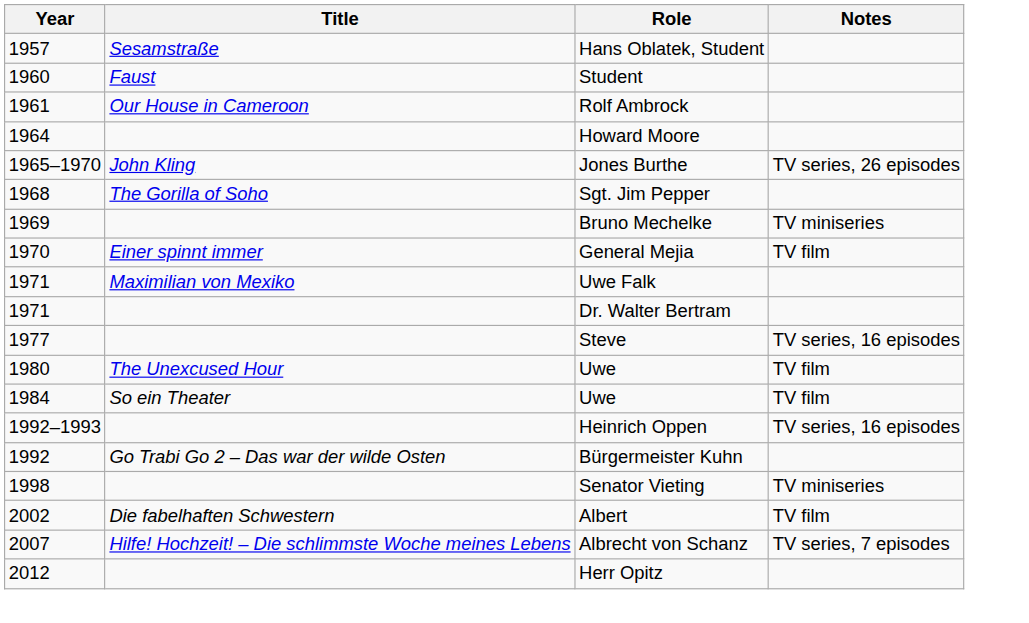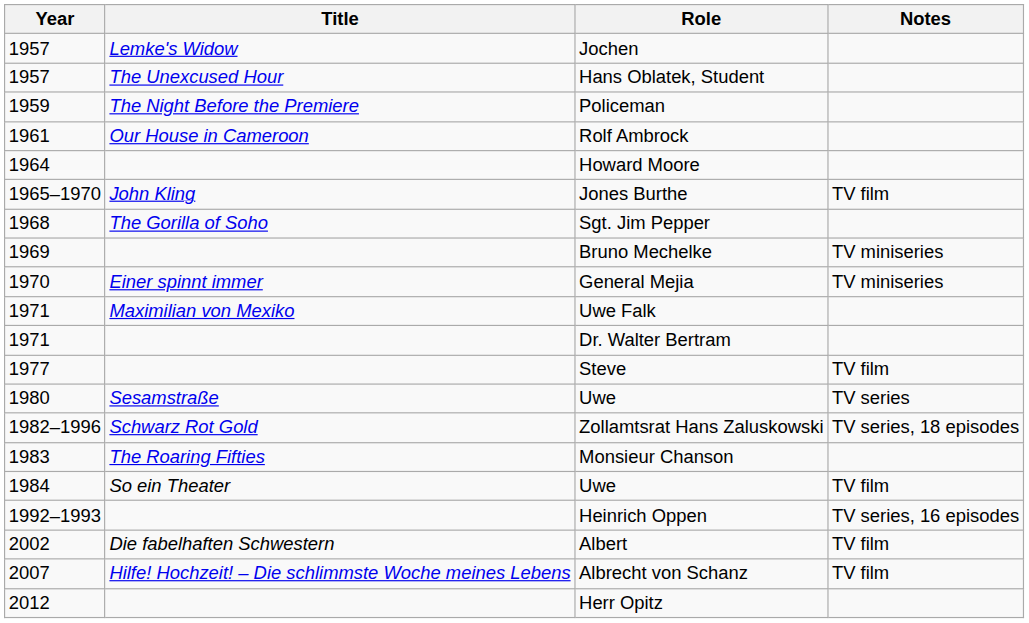 <table class="wikitable">
 <tr>
 <th>Year</th>
 <th>Title</th>
 <th>Role</th>
 <th>Notes</th>
 </tr>
 <tr>
 <td>1957</td>
-<td><em><a href='#'>Sesamstraße</a></em></td>
+<td><em><a href='#'>Lemke's Widow</a></em></td>
+<td>Jochen</td>
+<td></td>
+</tr>
+<tr>
+<td>1957</td>
+<td><em><a href='#'>The Unexcused Hour</a></em></td>
 <td>Hans Oblatek, Student</td>
 <td></td>
 </tr>
 <tr>
-<td>1960</td>
-<td><em><a href='#'>Faust</a></em></td>
-<td>Student</td>
+<td>1959</td>
+<td><em><a href='#'>The Night Before the Premiere</a></em></td>
+<td>Policeman</td>
 <td></td>
 </tr>
 <tr>
 <td>1961</td>
 <td><em><a href='#'>Our House in Cameroon</a></em></td>
 <td>Rolf Ambrock</td>
 <td></td>
 </tr>
 <tr>
 <td>1964</td>
 <td><em></em></td>
 <td>Howard Moore</td>
 <td></td>
 </tr>
 <tr>
 <td>1965–1970</td>
 <td><em><a href='#'>John Kling</a></em></td>
 <td>Jones Burthe</td>
-<td>TV series, 26 episodes</td>
+<td>TV film</td>
 </tr>
 <tr>
 <td>1968</td>
 <td><em><a href='#'>The Gorilla of Soho</a></em></td>
 <td>Sgt. Jim Pepper</td>
 <td></td>
 </tr>
 <tr>
 <td>1969</td>
 <td><em></em></td>
 <td>Bruno Mechelke</td>
 <td>TV miniseries</td>
 </tr>
 <tr>
 <td>1970</td>
 <td><em><a href='#'>Einer spinnt immer</a></em></td>
 <td>General Mejia</td>
-<td>TV film</td>
+<td>TV miniseries</td>
 </tr>
 <tr>
 <td>1971</td>
 <td><em><a href='#'>Maximilian von Mexiko</a></em></td>
 <td>Uwe Falk</td>
 <td></td>
 </tr>
 <tr>
 <td>1971</td>
 <td><em></em></td>
 <td>Dr. Walter Bertram</td>
 <td></td>
 </tr>
 <tr>
 <td>1977</td>
 <td><em></em></td>
 <td>Steve</td>
-<td>TV series, 16 episodes</td>
+<td>TV film</td>
 </tr>
 <tr>
 <td>1980</td>
-<td><em><a href='#'>The Unexcused Hour</a></em></td>
+<td><em><a href='#'>Sesamstraße</a></em></td>
 <td>Uwe</td>
-<td>TV film</td>
+<td>TV series</td>
+</tr>
+<tr>
+<td>1982–1996</td>
+<td><em><a href='#'>Schwarz Rot Gold</a></em></td>
+<td>Zollamtsrat Hans Zaluskowski</td>
+<td>TV series, 18 episodes</td>
+</tr>
+<tr>
+<td>1983</td>
+<td><em><a href='#'>The Roaring Fifties</a></em></td>
+<td>Monsieur Chanson</td>
+<td></td>
 </tr>
 <tr>
 <td>1984</td>
 <td><em>So ein Theater</em></td>
 <td>Uwe</td>
 <td>TV film</td>
 </tr>
 <tr>
 <td>1992–1993</td>
 <td><em></em></td>
 <td>Heinrich Oppen</td>
 <td>TV series, 16 episodes</td>
 </tr>
 <tr>
-<td>1992</td>
-<td><em>Go Trabi Go 2 – Das war der wilde Osten</em></td>
-<td>Bürgermeister Kuhn</td>
-<td></td>
-</tr>
-<tr>
-<td>1998</td>
-<td><em></em></td>
-<td>Senator Vieting</td>
-<td>TV miniseries</td>
-</tr>
-<tr>
 <td>2002</td>
 <td><em>Die fabelhaften Schwestern</em></td>
 <td>Albert</td>
 <td>TV film</td>
 </tr>
 <tr>
 <td>2007</td>
 <td><em><a href='#'>Hilfe! Hochzeit! – Die schlimmste Woche meines Lebens</a></em></td>
 <td>Albrecht von Schanz</td>
-<td>TV series, 7 episodes</td>
+<td>TV film</td>
 </tr>
 <tr>
 <td>2012</td>
 <td><em></em></td>
 <td>Herr Opitz</td>
 <td></td>
 </tr>
 </table>
